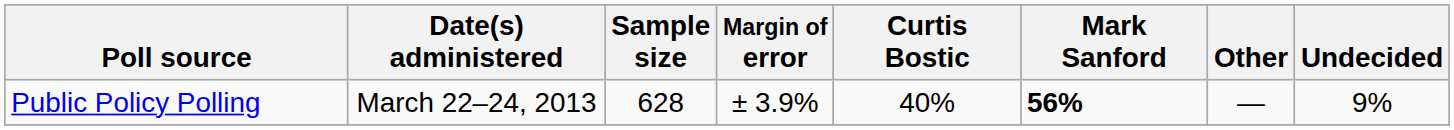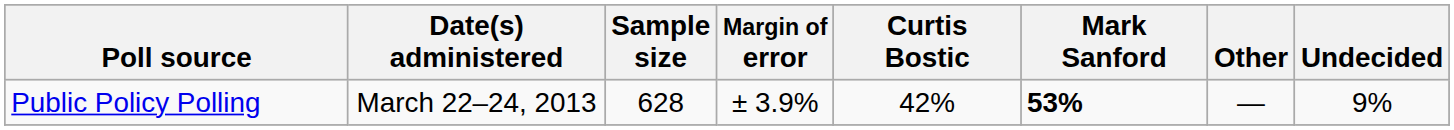 <table class="wikitable">
 <tr valign= bottom>
 <th style="width:190px;">Poll source</th>
 <th style="width:140px;">Date(s)<br>administered</th>
 <th class=small>Sample<br>size</th>
 <th><small>Margin of</small><br>error</th>
 <th style="width:100px;">Curtis<br>Bostic</th>
 <th style="width:100px;">Mark<br>Sanford</th>
 <th>Other</th>
 <th>Undecided</th>
 </tr>
 <tr>
 <td><a href='#'>Public Policy Polling</a></td>
 <td align=center>March 22–24, 2013</td>
 <td align=center>628</td>
 <td align=center>± 3.9%</td>
-<td align=center>40%</td>
-<td><strong>56%</strong></td>
+<td align=center>42%</td>
+<td><strong>53%</strong></td>
 <td align=center>—</td>
 <td align=center>9%</td>
 </tr>
 </table>
